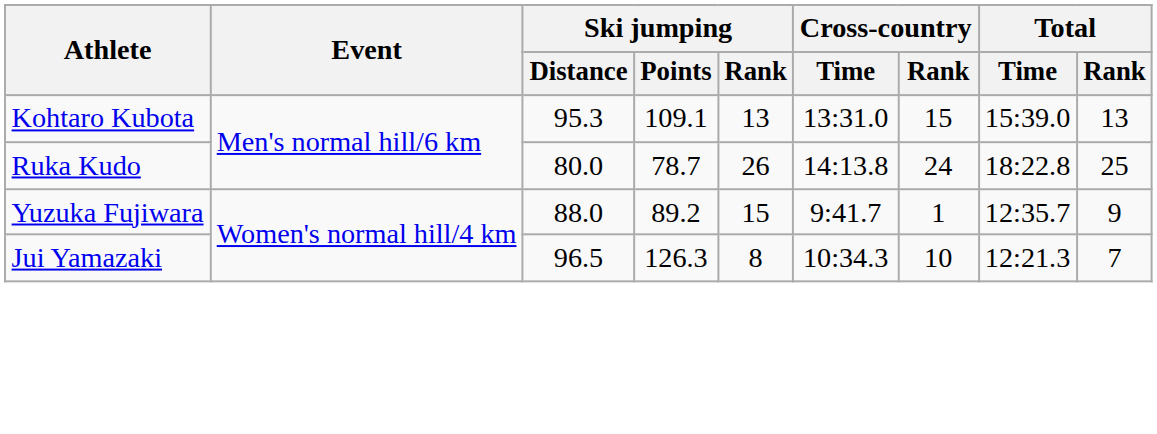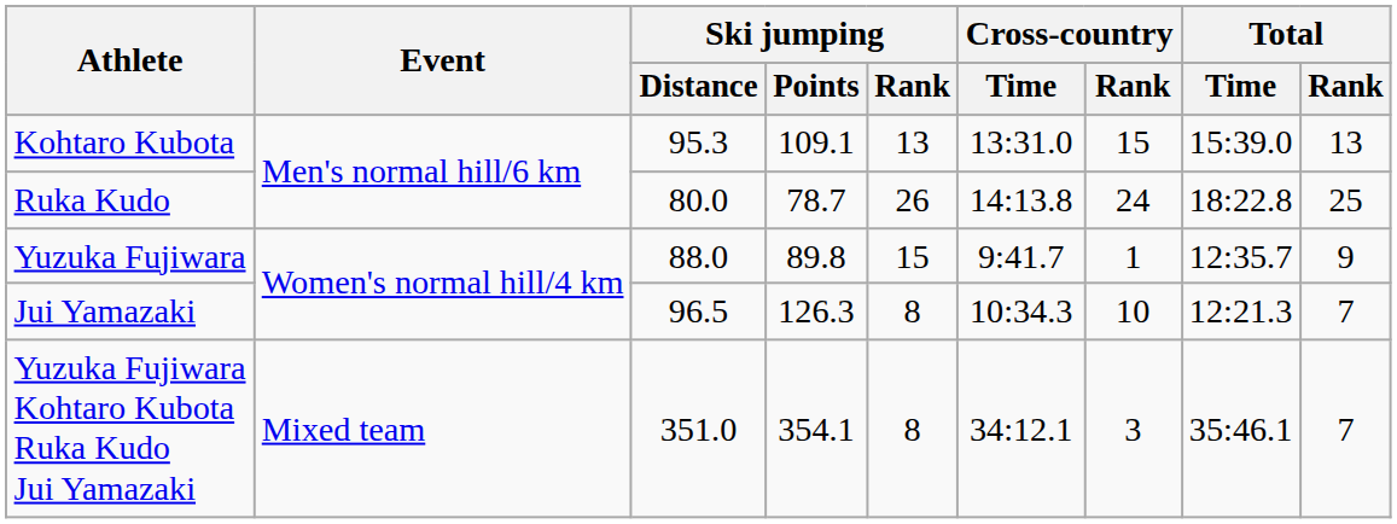 <table class="wikitable" style="font-size:90%">
 <tr>
 <th rowspan="2">Athlete</th>
 <th rowspan="2">Event</th>
 <th colspan="3">Ski jumping</th>
 <th colspan="2">Cross-country</th>
 <th colspan="2">Total</th>
 </tr>
 <tr style="font-size:95%">
 <th>Distance</th>
 <th>Points</th>
 <th>Rank</th>
 <th>Time</th>
 <th>Rank</th>
 <th>Time</th>
 <th>Rank</th>
 </tr>
 <tr align=center>
 <td align=left><a href='#'>Kohtaro Kubota</a></td>
 <td align=left rowspan=2><a href='#'>Men's normal hill/6 km</a></td>
 <td>95.3</td>
 <td>109.1</td>
 <td>13</td>
 <td>13:31.0</td>
 <td>15</td>
 <td>15:39.0</td>
 <td>13</td>
 </tr>
 <tr align=center>
 <td align=left><a href='#'>Ruka Kudo</a></td>
 <td>80.0</td>
 <td>78.7</td>
 <td>26</td>
 <td>14:13.8</td>
 <td>24</td>
 <td>18:22.8</td>
 <td>25</td>
 </tr>
 <tr align=center>
 <td align=left><a href='#'>Yuzuka Fujiwara</a></td>
 <td align=left rowspan=2><a href='#'>Women's normal hill/4 km</a></td>
 <td>88.0</td>
-<td>89.2</td>
+<td>89.8</td>
 <td>15</td>
 <td>9:41.7</td>
 <td>1</td>
 <td>12:35.7</td>
 <td>9</td>
 </tr>
 <tr align=center>
 <td align=left><a href='#'>Jui Yamazaki</a></td>
 <td>96.5</td>
 <td>126.3</td>
 <td>8</td>
 <td>10:34.3</td>
 <td>10</td>
 <td>12:21.3</td>
 <td>7</td>
 </tr>
+<tr align=center>
+<td align=left><a href='#'>Yuzuka Fujiwara</a><br><a href='#'>Kohtaro Kubota</a><br><a href='#'>Ruka Kudo</a><br><a href='#'>Jui Yamazaki</a></td>
+<td align=left><a href='#'>Mixed team</a></td>
+<td>351.0</td>
+<td>354.1</td>
+<td>8</td>
+<td>34:12.1</td>
+<td>3</td>
+<td>35:46.1</td>
+<td>7</td>
+</tr>
 </table>
